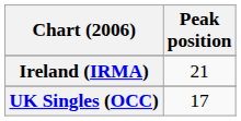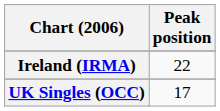 <table class="wikitable sortable plainrowheaders" style="text-align:center">
 <tr>
 <th scope="col">Chart (2006)</th>
 <th scope="col">Peak<br>position</th>
 </tr>
 <tr>
 </tr>
 <tr>
 <th scope="row">Ireland (<a href='#'>IRMA</a>)</th>
-<td>21</td>
+<td>22</td>
 </tr>
 <tr>
 </tr>
 <tr>
 </tr>
 <tr>
 </tr>
 <tr>
 <th scope="row"><a href='#'>UK Singles</a> (<a href='#'>OCC</a>)</th>
 <td>17</td>
 </tr>
 </table>
